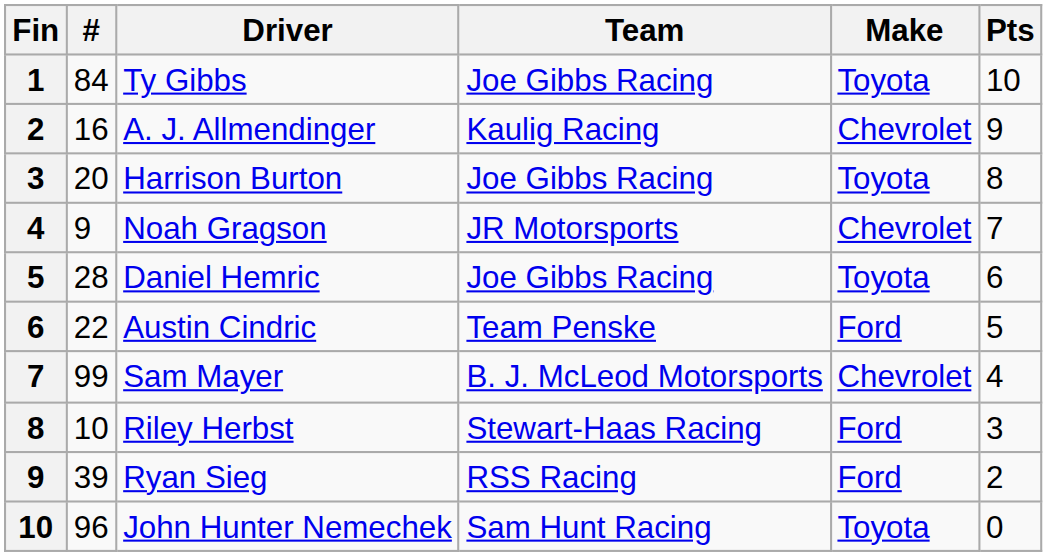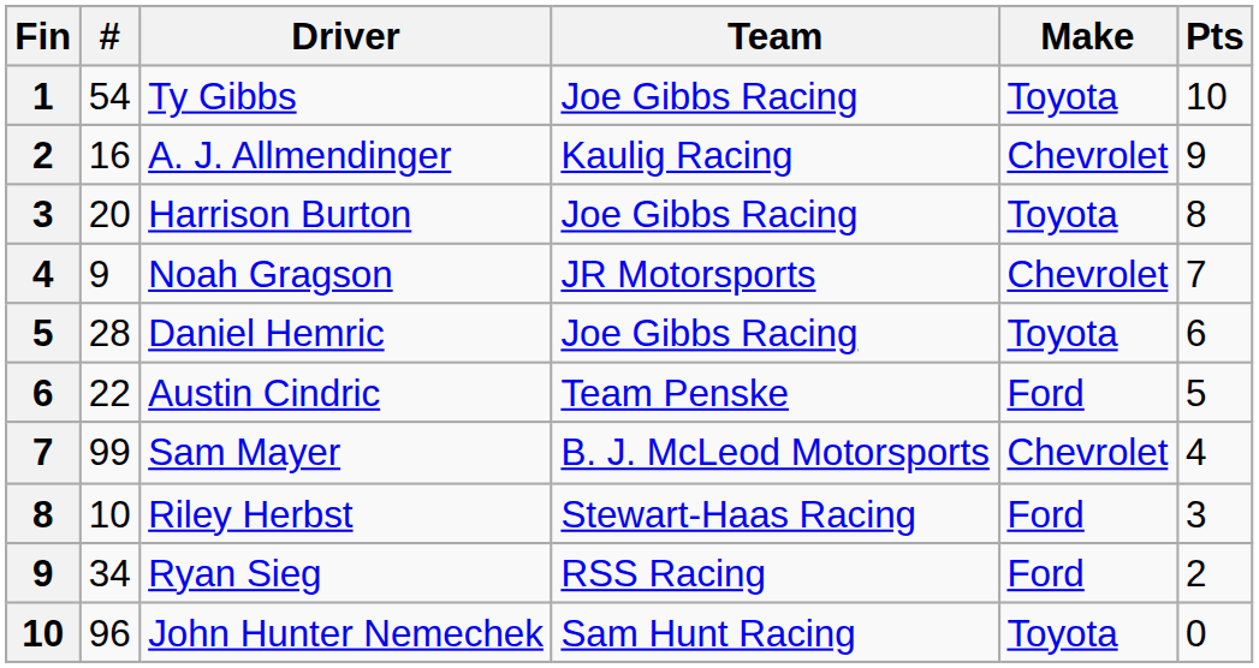 <table class="wikitable" style="font-size: 95%;">
 <tr>
 <th>Fin</th>
 <th>#</th>
 <th>Driver</th>
 <th>Team</th>
 <th>Make</th>
 <th>Pts</th>
 </tr>
 <tr>
 <th>1</th>
-<td>84</td>
+<td>54</td>
 <td><a href='#'>Ty Gibbs</a></td>
 <td><a href='#'>Joe Gibbs Racing</a></td>
 <td><a href='#'>Toyota</a></td>
 <td>10</td>
 </tr>
 <tr>
 <th>2</th>
 <td>16</td>
 <td><a href='#'>A. J. Allmendinger</a></td>
 <td><a href='#'>Kaulig Racing</a></td>
 <td><a href='#'>Chevrolet</a></td>
 <td>9</td>
 </tr>
 <tr>
 <th>3</th>
 <td>20</td>
 <td><a href='#'>Harrison Burton</a></td>
 <td><a href='#'>Joe Gibbs Racing</a></td>
 <td><a href='#'>Toyota</a></td>
 <td>8</td>
 </tr>
 <tr>
 <th>4</th>
 <td>9</td>
 <td><a href='#'>Noah Gragson</a></td>
 <td><a href='#'>JR Motorsports</a></td>
 <td><a href='#'>Chevrolet</a></td>
 <td>7</td>
 </tr>
 <tr>
 <th>5</th>
 <td>28</td>
 <td><a href='#'>Daniel Hemric</a></td>
 <td><a href='#'>Joe Gibbs Racing</a></td>
 <td><a href='#'>Toyota</a></td>
 <td>6</td>
 </tr>
 <tr>
 <th>6</th>
 <td>22</td>
 <td><a href='#'>Austin Cindric</a></td>
 <td><a href='#'>Team Penske</a></td>
 <td><a href='#'>Ford</a></td>
 <td>5</td>
 </tr>
 <tr>
 <th>7</th>
 <td>99</td>
 <td><a href='#'>Sam Mayer</a></td>
 <td><a href='#'>B. J. McLeod Motorsports</a></td>
 <td><a href='#'>Chevrolet</a></td>
 <td>4</td>
 </tr>
 <tr>
 <th>8</th>
 <td>10</td>
 <td><a href='#'>Riley Herbst</a></td>
 <td><a href='#'>Stewart-Haas Racing</a></td>
 <td><a href='#'>Ford</a></td>
 <td>3</td>
 </tr>
 <tr>
 <th>9</th>
-<td>39</td>
+<td>34</td>
 <td><a href='#'>Ryan Sieg</a></td>
 <td><a href='#'>RSS Racing</a></td>
 <td><a href='#'>Ford</a></td>
 <td>2</td>
 </tr>
 <tr>
 <th>10</th>
 <td>96</td>
 <td><a href='#'>John Hunter Nemechek</a></td>
 <td><a href='#'>Sam Hunt Racing</a></td>
 <td><a href='#'>Toyota</a></td>
 <td>0</td>
 </tr>
 </table>
